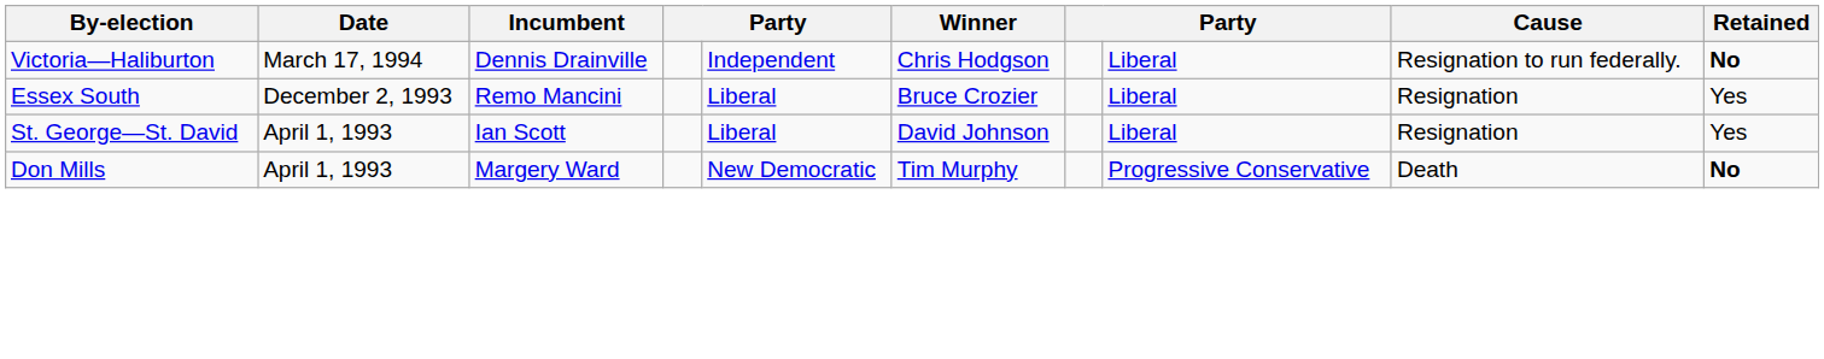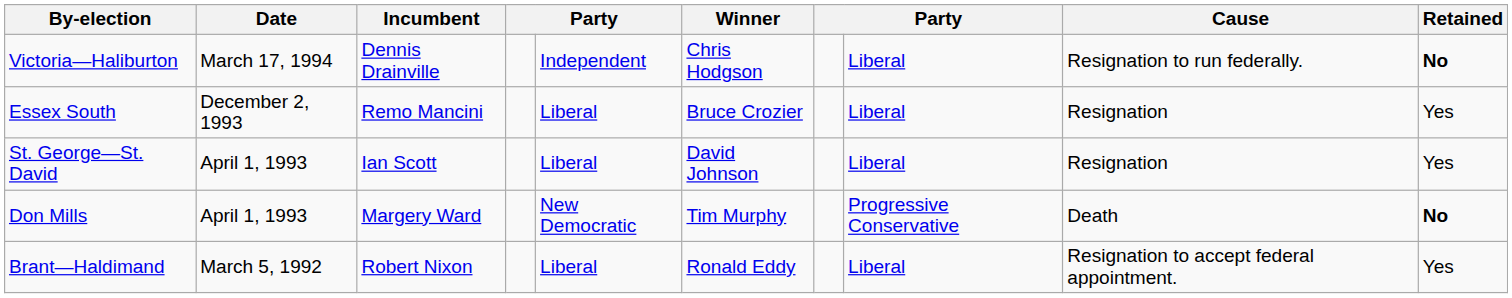 <table class=wikitable style="width:100%">
 <tr>
 <th>By-election</th>
 <th>Date</th>
 <th>Incumbent</th>
 <th colspan=2>Party</th>
 <th>Winner</th>
 <th colspan=2>Party</th>
 <th>Cause</th>
 <th>Retained</th>
 </tr>
 <tr>
 <td><a href='#'>Victoria—Haliburton</a></td>
 <td>March 17, 1994</td>
 <td><a href='#'>Dennis Drainville</a></td>
 <td>   </td>
 <td><a href='#'>Independent</a></td>
 <td><a href='#'>Chris Hodgson</a></td>
 <td>   </td>
 <td><a href='#'>Liberal</a></td>
 <td>Resignation to run federally.</td>
 <td><strong>No</strong></td>
 </tr>
 <tr>
 <td><a href='#'>Essex South</a></td>
 <td>December 2, 1993</td>
 <td><a href='#'>Remo Mancini</a></td>
 <td>    </td>
 <td><a href='#'>Liberal</a></td>
 <td><a href='#'>Bruce Crozier</a></td>
 <td>    </td>
 <td><a href='#'>Liberal</a></td>
 <td>Resignation</td>
 <td>Yes</td>
 </tr>
 <tr>
 <td><a href='#'>St. George—St. David</a></td>
 <td>April 1, 1993</td>
 <td><a href='#'>Ian Scott</a></td>
 <td>    </td>
 <td><a href='#'>Liberal</a></td>
 <td><a href='#'>David Johnson</a></td>
 <td>    </td>
 <td><a href='#'>Liberal</a></td>
 <td>Resignation</td>
 <td>Yes</td>
 </tr>
 <tr>
 <td><a href='#'>Don Mills</a></td>
 <td>April 1, 1993</td>
 <td><a href='#'>Margery Ward</a></td>
 <td>   </td>
 <td><a href='#'>New Democratic</a></td>
 <td><a href='#'>Tim Murphy</a></td>
 <td>   </td>
 <td><a href='#'>Progressive Conservative</a></td>
 <td>Death</td>
 <td><strong>No</strong></td>
 </tr>
+<tr>
+<td><a href='#'>Brant—Haldimand</a></td>
+<td>March 5, 1992</td>
+<td><a href='#'>Robert Nixon</a></td>
+<td>    </td>
+<td><a href='#'>Liberal</a></td>
+<td><a href='#'>Ronald Eddy</a></td>
+<td>    </td>
+<td><a href='#'>Liberal</a></td>
+<td>Resignation to accept federal appointment.</td>
+<td>Yes</td>
+</tr>
 </table>
